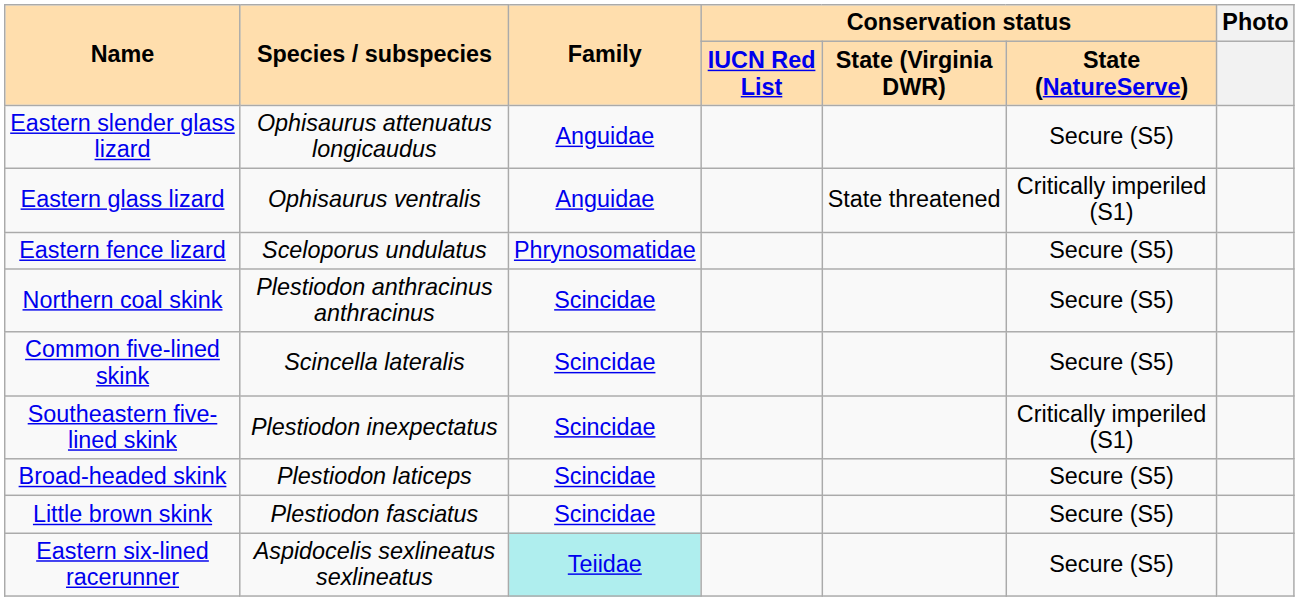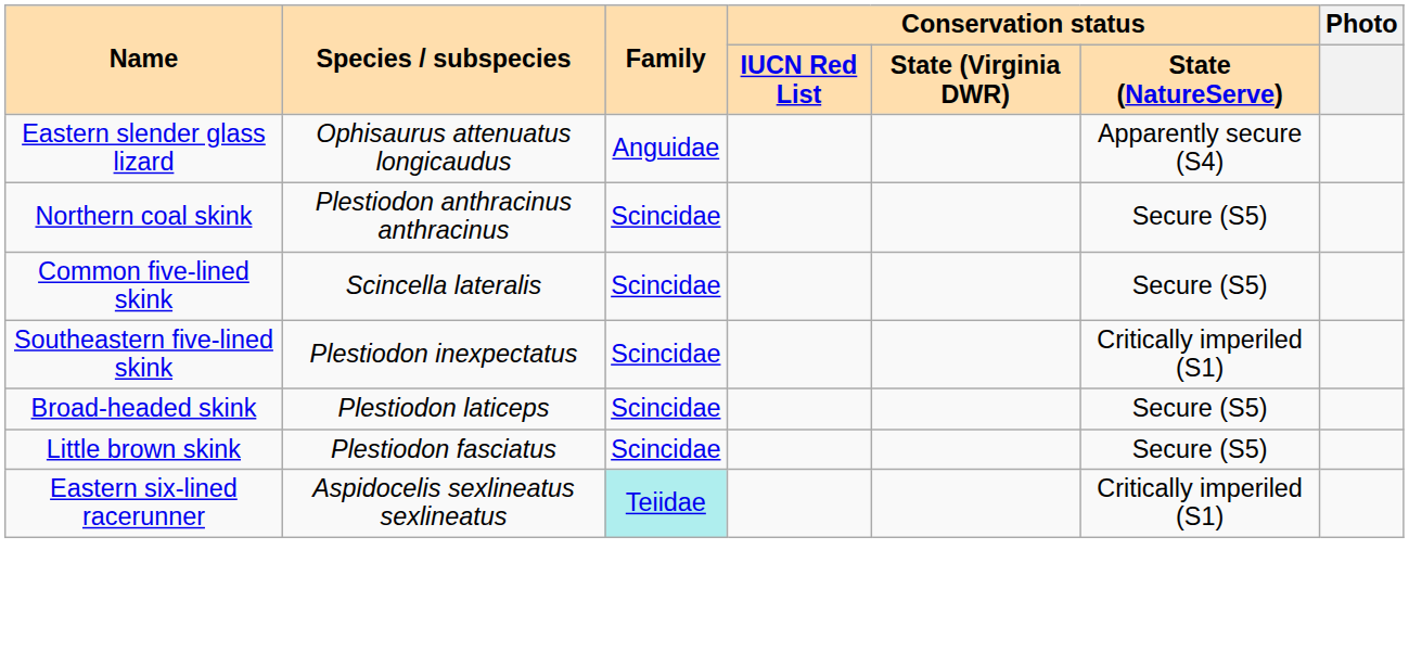 <table class="wikitable" style="margin:1em auto; text-align:center;">
 <tr>
 <th rowspan="2" style="background:navajowhite">Name</th>
 <th rowspan="2" style="background:navajowhite">Species / subspecies</th>
 <th rowspan="2" style="background:navajowhite">Family</th>
 <th colspan="3" style="background:navajowhite">Conservation status</th>
 <th>Photo</th>
 </tr>
 <tr>
 <th style="background:navajowhite"><a href='#'>IUCN Red List</a></th>
 <th style="background:navajowhite">State (Virginia DWR)</th>
 <th style="background:navajowhite">State (<a href='#'>NatureServe</a>)</th>
 <th></th>
 </tr>
 <tr>
 <td><a href='#'>Eastern slender glass lizard</a></td>
 <td><em>Ophisaurus attenuatus longicaudus</em></td>
 <td><a href='#'>Anguidae</a></td>
 <td></td>
 <td></td>
-<td>Secure (S5)</td>
-<td></td>
-</tr>
-<tr>
-<td><a href='#'>Eastern glass lizard</a></td>
-<td><em>Ophisaurus ventralis</em></td>
-<td><a href='#'>Anguidae</a></td>
-<td></td>
-<td>State threatened</td>
-<td>Critically imperiled (S1)</td>
-<td></td>
-</tr>
-<tr>
-<td><a href='#'>Eastern fence lizard</a></td>
-<td><em>Sceloporus undulatus</em></td>
-<td><a href='#'>Phrynosomatidae</a></td>
-<td></td>
-<td></td>
-<td>Secure (S5)</td>
+<td>Apparently secure (S4)</td>
 <td></td>
 </tr>
 <tr>
 <td><a href='#'>Northern coal skink</a></td>
 <td><em>Plestiodon anthracinus anthracinus</em></td>
 <td><a href='#'>Scincidae</a></td>
 <td></td>
 <td></td>
 <td>Secure (S5)</td>
 <td></td>
 </tr>
 <tr>
 <td><a href='#'>Common five-lined skink</a></td>
 <td><em>Scincella lateralis</em></td>
 <td><a href='#'>Scincidae</a></td>
 <td></td>
 <td></td>
 <td>Secure (S5)</td>
 <td></td>
 </tr>
 <tr>
 <td><a href='#'>Southeastern five-lined skink</a></td>
 <td><em>Plestiodon inexpectatus</em></td>
 <td><a href='#'>Scincidae</a></td>
 <td></td>
 <td></td>
 <td>Critically imperiled (S1)</td>
 <td></td>
 </tr>
 <tr>
 <td><a href='#'>Broad-headed skink</a></td>
 <td><em>Plestiodon laticeps</em></td>
 <td><a href='#'>Scincidae</a></td>
 <td></td>
 <td></td>
 <td>Secure (S5)</td>
 <td></td>
 </tr>
 <tr>
 <td><a href='#'>Little brown skink</a></td>
 <td><em>Plestiodon fasciatus</em></td>
 <td><a href='#'>Scincidae</a></td>
 <td></td>
 <td></td>
 <td>Secure (S5)</td>
 <td></td>
 </tr>
 <tr>
 <td><a href='#'>Eastern six-lined racerunner</a></td>
 <td><em>Aspidocelis sexlineatus sexlineatus</em></td>
 <td style="background: paleturquoise;"><a href='#'>Teiidae</a></td>
 <td></td>
 <td></td>
-<td>Secure (S5)</td>
+<td>Critically imperiled (S1)</td>
 <td></td>
 </tr>
 </table>
